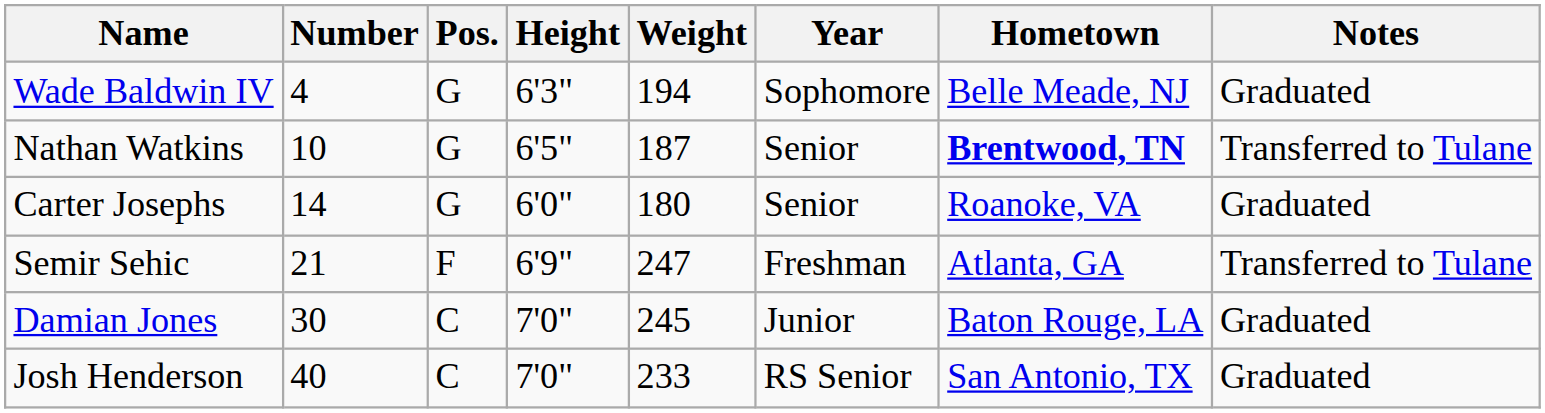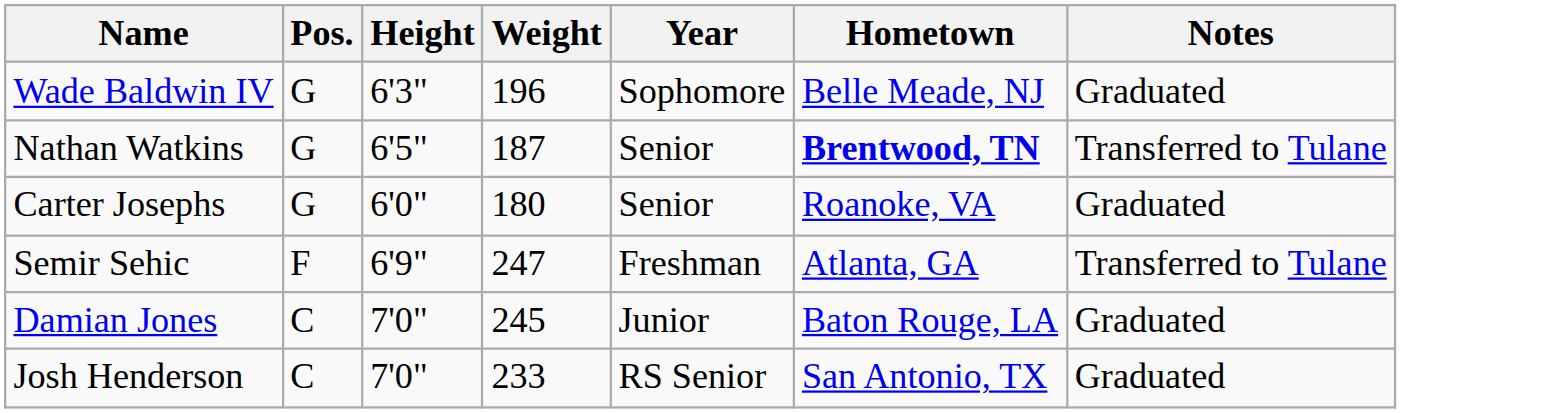 <table class="wikitable sortable" border="1">
 <tr>
 <th>Name</th>
-<th>Number</th>
 <th>Pos.</th>
 <th>Height</th>
 <th>Weight</th>
 <th>Year</th>
 <th>Hometown</th>
 <th class="unsortable">Notes</th>
 </tr>
 <tr>
 <td><a href='#'>Wade Baldwin IV</a></td>
-<td>4</td>
 <td>G</td>
 <td>6'3"</td>
-<td>194</td>
+<td>196</td>
 <td>Sophomore</td>
 <td><a href='#'>Belle Meade, NJ</a></td>
 <td>Graduated</td>
 </tr>
 <tr>
 <td>Nathan Watkins</td>
-<td>10</td>
 <td>G</td>
 <td>6'5"</td>
 <td>187</td>
 <td>Senior</td>
 <td><strong><a href='#'>Brentwood, TN</a></strong></td>
 <td>Transferred to <a href='#'>Tulane</a></td>
 </tr>
 <tr>
 <td>Carter Josephs</td>
-<td>14</td>
 <td>G</td>
 <td>6'0"</td>
 <td>180</td>
 <td>Senior</td>
 <td><a href='#'>Roanoke, VA</a></td>
 <td>Graduated</td>
 </tr>
 <tr>
 <td>Semir Sehic</td>
-<td>21</td>
 <td>F</td>
 <td>6'9"</td>
 <td>247</td>
 <td>Freshman</td>
 <td><a href='#'>Atlanta, GA</a></td>
 <td>Transferred to <a href='#'>Tulane</a></td>
 </tr>
 <tr>
 <td><a href='#'>Damian Jones</a></td>
-<td>30</td>
 <td>C</td>
 <td>7'0"</td>
 <td>245</td>
 <td>Junior</td>
 <td><a href='#'>Baton Rouge, LA</a></td>
 <td>Graduated</td>
 </tr>
 <tr>
 <td>Josh Henderson</td>
-<td>40</td>
 <td>C</td>
 <td>7'0"</td>
 <td>233</td>
 <td>RS Senior</td>
 <td><a href='#'>San Antonio, TX</a></td>
 <td>Graduated</td>
 </tr>
 </table>
